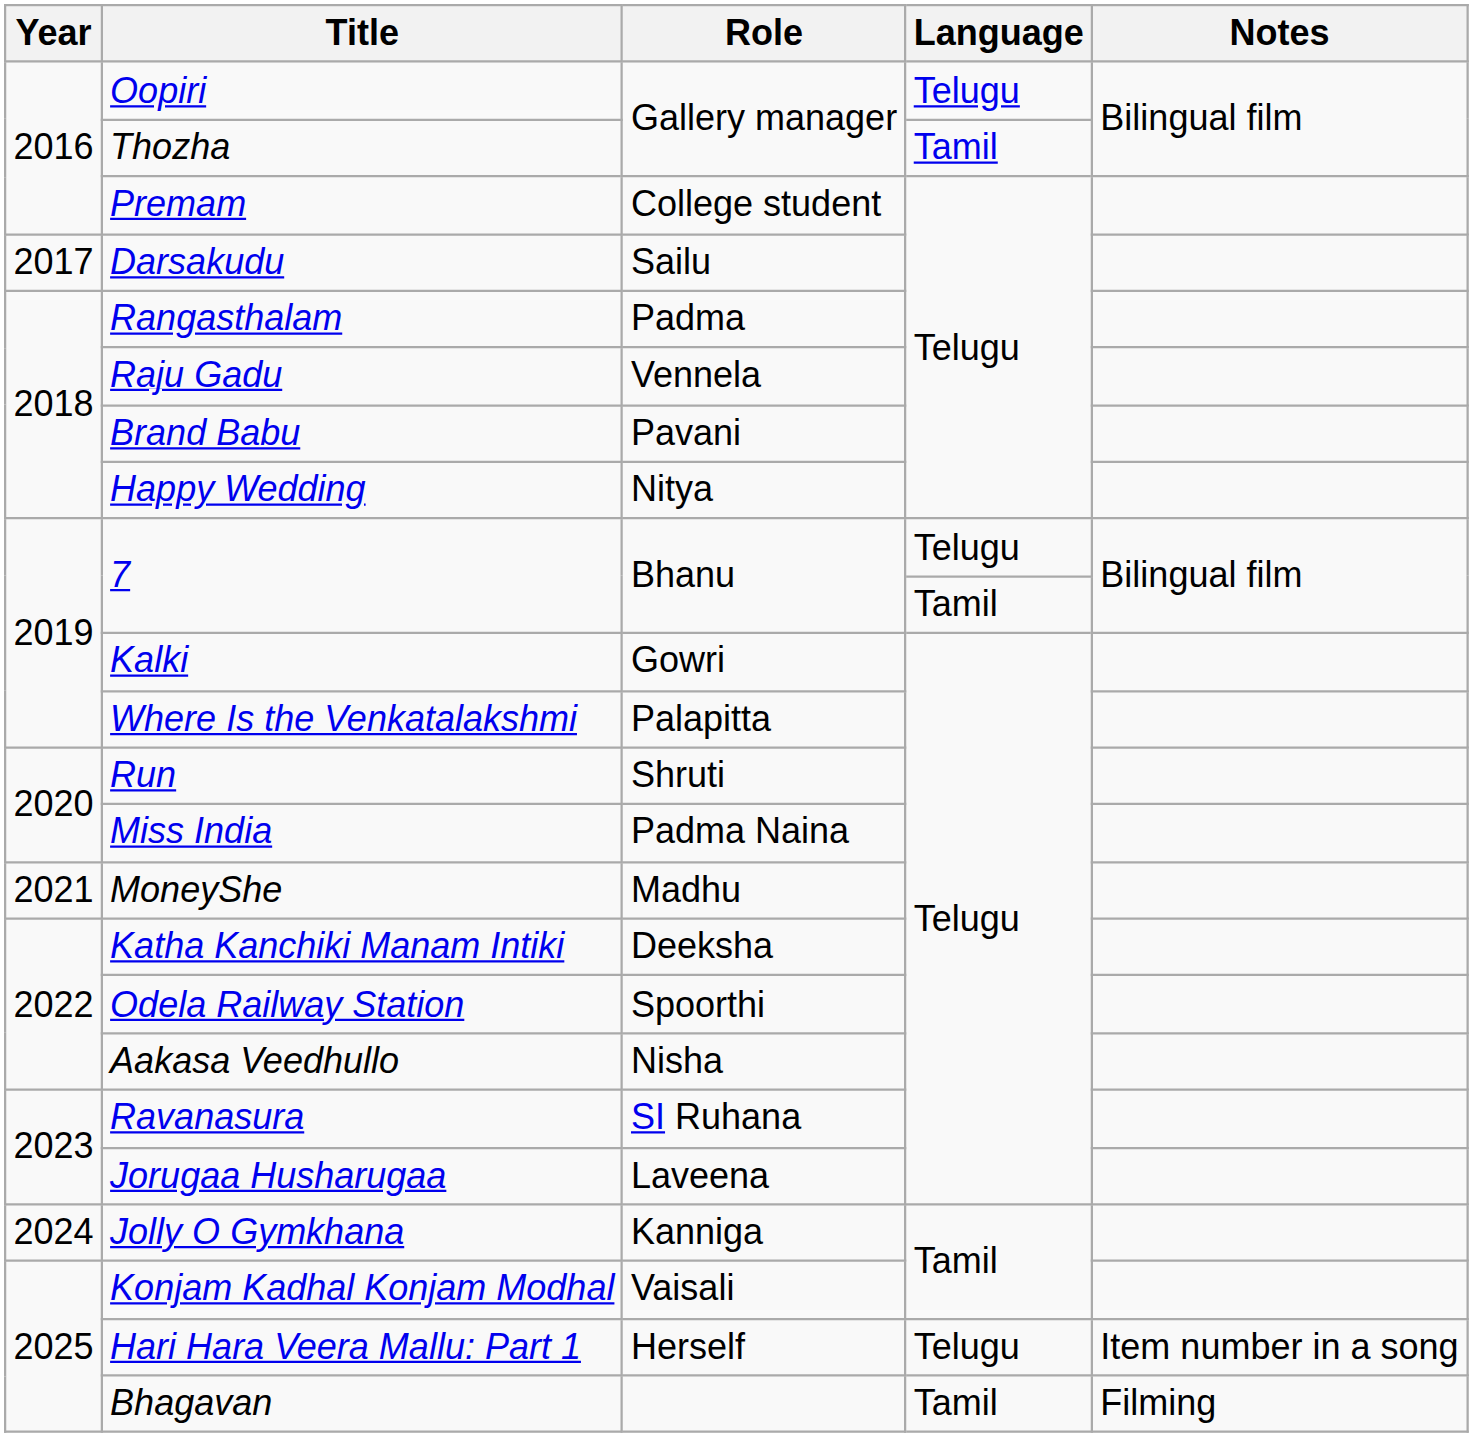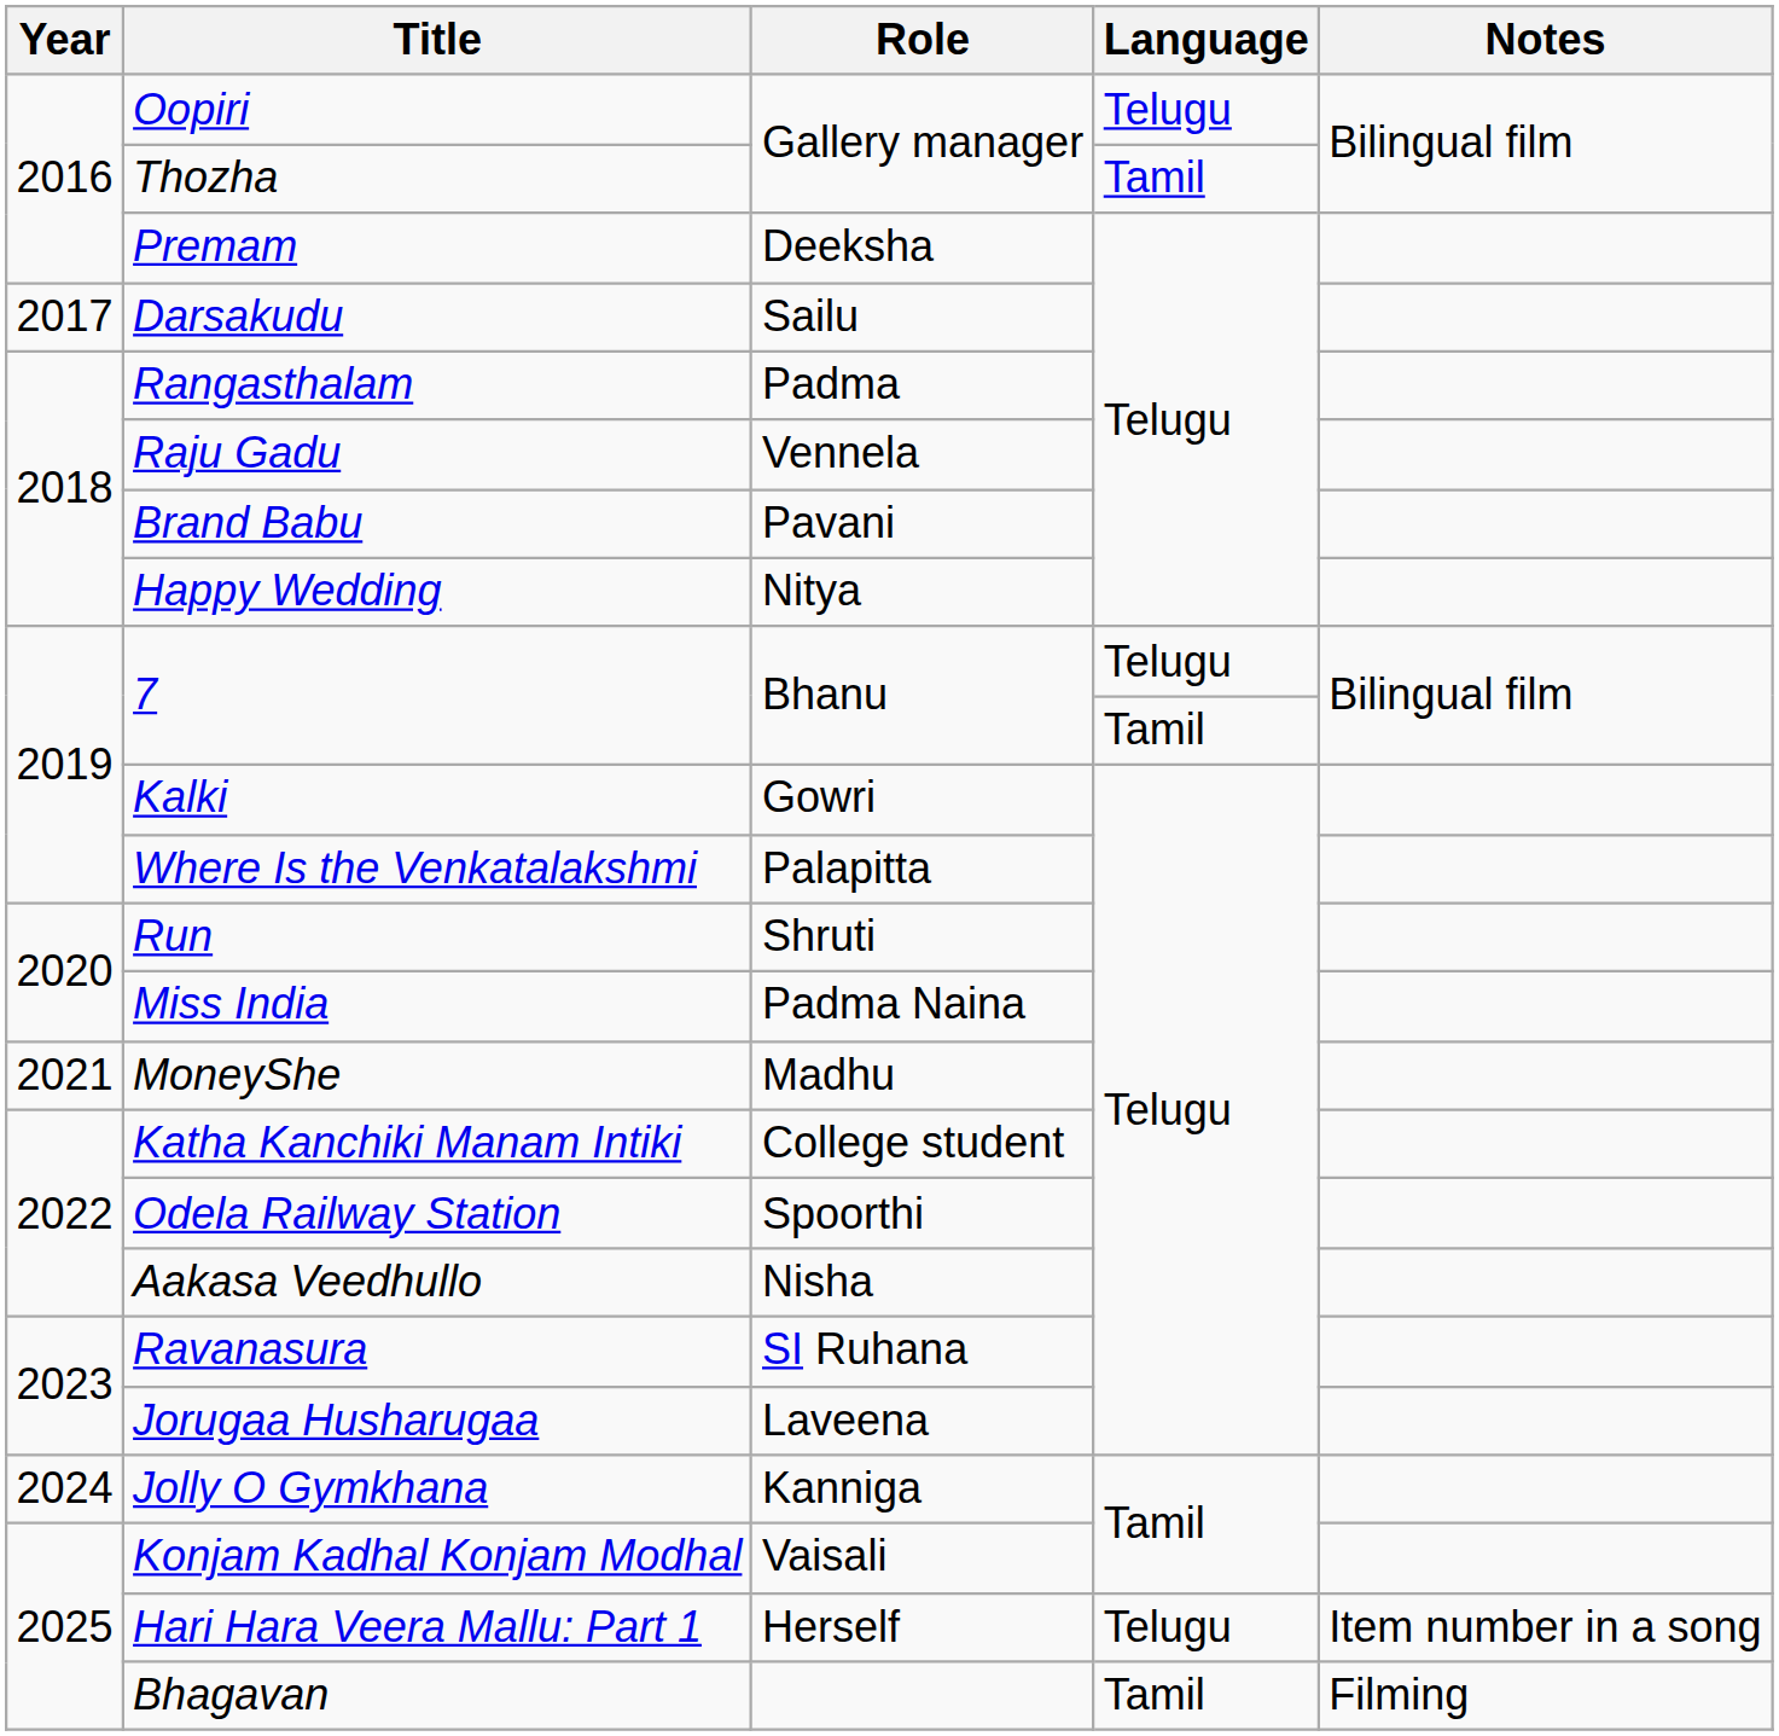 <table class="wikitable sortable">
 <tr>
 <th>Year</th>
 <th>Title</th>
 <th>Role</th>
 <th>Language</th>
 <th>Notes</th>
 </tr>
 <tr>
 <td rowspan="3">2016</td>
 <td><em><a href='#'>Oopiri</a></em></td>
 <td rowspan="2">Gallery manager</td>
 <td><a href='#'>Telugu</a></td>
 <td rowspan="2">Bilingual film</td>
 </tr>
 <tr>
 <td><em>Thozha</em></td>
 <td><a href='#'>Tamil</a></td>
 </tr>
 <tr>
 <td><em><a href='#'>Premam</a></em></td>
-<td>College student</td>
+<td>Deeksha</td>
 <td rowspan="6">Telugu</td>
 <td></td>
 </tr>
 <tr>
 <td>2017</td>
 <td><em><a href='#'>Darsakudu</a></em></td>
 <td>Sailu</td>
 <td></td>
 </tr>
 <tr>
 <td rowspan="4">2018</td>
 <td><em><a href='#'>Rangasthalam</a></em></td>
 <td>Padma</td>
 <td></td>
 </tr>
 <tr>
 <td><em><a href='#'>Raju Gadu</a></em></td>
 <td>Vennela</td>
 <td></td>
 </tr>
 <tr>
 <td><em><a href='#'>Brand Babu</a></em></td>
 <td>Pavani</td>
 <td></td>
 </tr>
 <tr>
 <td><em><a href='#'>Happy Wedding</a></em></td>
 <td>Nitya</td>
 <td></td>
 </tr>
 <tr>
 <td rowspan="4">2019</td>
 <td rowspan="2"><em><a href='#'>7</a></em></td>
 <td rowspan="2">Bhanu</td>
 <td>Telugu</td>
 <td rowspan="2">Bilingual film</td>
 </tr>
 <tr>
 <td>Tamil</td>
 </tr>
 <tr>
 <td><em><a href='#'>Kalki</a></em></td>
 <td>Gowri</td>
 <td rowspan="10">Telugu</td>
 <td></td>
 </tr>
 <tr>
 <td><em><a href='#'>Where Is the Venkatalakshmi</a></em></td>
 <td>Palapitta</td>
 <td></td>
 </tr>
 <tr>
 <td rowspan="2">2020</td>
 <td><em><a href='#'>Run</a></em></td>
 <td>Shruti</td>
 <td></td>
 </tr>
 <tr>
 <td><em><a href='#'>Miss India</a></em></td>
 <td>Padma Naina</td>
 <td></td>
 </tr>
 <tr>
 <td>2021</td>
 <td><em>MoneyShe</em></td>
 <td>Madhu</td>
 <td></td>
 </tr>
 <tr>
 <td rowspan="3">2022</td>
 <td><em><a href='#'>Katha Kanchiki Manam Intiki</a></em></td>
-<td>Deeksha</td>
+<td>College student</td>
 <td></td>
 </tr>
 <tr>
 <td><em><a href='#'>Odela Railway Station</a></em></td>
 <td>Spoorthi</td>
 <td></td>
 </tr>
 <tr>
 <td><em>Aakasa Veedhullo</em></td>
 <td>Nisha</td>
 <td></td>
 </tr>
 <tr>
 <td rowspan="2">2023</td>
 <td><em><a href='#'>Ravanasura</a></em></td>
 <td><a href='#'>SI</a> Ruhana</td>
 <td></td>
 </tr>
 <tr>
 <td><em><a href='#'>Jorugaa Husharugaa</a></em></td>
 <td>Laveena</td>
 <td></td>
 </tr>
 <tr>
 <td>2024</td>
 <td><em><a href='#'>Jolly O Gymkhana</a></em></td>
 <td>Kanniga</td>
 <td rowspan="2">Tamil</td>
 <td></td>
 </tr>
 <tr>
 <td rowspan="3">2025</td>
 <td><em><a href='#'>Konjam Kadhal Konjam Modhal</a></em></td>
 <td>Vaisali</td>
 <td></td>
 </tr>
 <tr>
 <td><em><a href='#'>Hari Hara Veera Mallu: Part 1</a></em></td>
 <td>Herself</td>
 <td>Telugu</td>
 <td>Item number in a song</td>
 </tr>
 <tr>
 <td><em>Bhagavan</em></td>
 <td></td>
 <td>Tamil</td>
 <td>Filming</td>
 </tr>
 </table>
